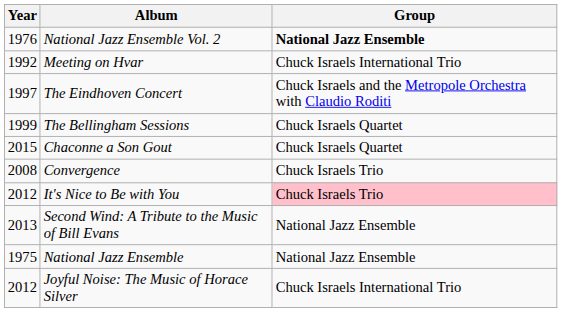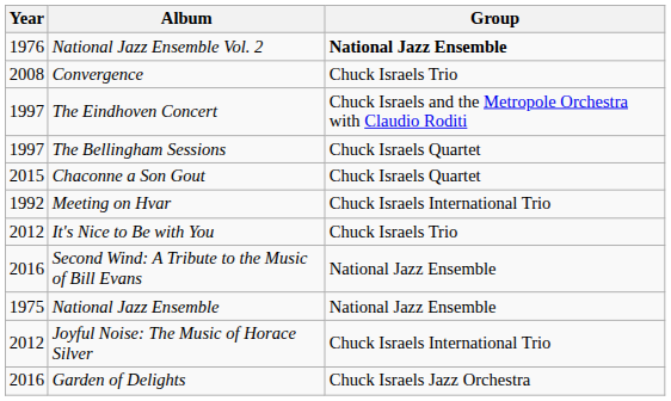 <table class="wikitable sortable">
 <tr>
 <th>Year</th>
 <th>Album</th>
 <th>Group</th>
 </tr>
 <tr>
 <td>1976</td>
 <td><em>National Jazz Ensemble Vol. 2</em></td>
 <td><strong>National Jazz Ensemble</strong></td>
 </tr>
 <tr>
-<td>1992</td>
-<td><em>Meeting on Hvar</em></td>
-<td>Chuck Israels International Trio</td>
+<td>2008</td>
+<td><em>Convergence</em></td>
+<td>Chuck Israels Trio</td>
 </tr>
 <tr>
 <td>1997</td>
 <td><em>The Eindhoven Concert</em></td>
 <td>Chuck Israels and the <a href='#'>Metropole Orchestra</a> with <a href='#'>Claudio Roditi</a></td>
 </tr>
 <tr>
-<td>1999</td>
+<td>1997</td>
 <td><em>The Bellingham Sessions</em></td>
 <td>Chuck Israels Quartet</td>
 </tr>
 <tr>
 <td>2015</td>
 <td><em>Chaconne a Son Gout</em></td>
 <td>Chuck Israels Quartet</td>
 </tr>
 <tr>
-<td>2008</td>
-<td><em>Convergence</em></td>
-<td>Chuck Israels Trio</td>
+<td>1992</td>
+<td><em>Meeting on Hvar</em></td>
+<td>Chuck Israels International Trio</td>
 </tr>
 <tr>
 <td>2012</td>
 <td><em>It's Nice to Be with You</em></td>
-<td style="background: pink;">Chuck Israels Trio</td>
+<td>Chuck Israels Trio</td>
 </tr>
 <tr>
-<td>2013</td>
+<td>2016</td>
 <td><em>Second Wind: A Tribute to the Music of Bill Evans</em></td>
 <td>National Jazz Ensemble</td>
 </tr>
 <tr>
 <td>1975</td>
 <td><em>National Jazz Ensemble</em></td>
 <td>National Jazz Ensemble</td>
 </tr>
 <tr>
 <td>2012</td>
 <td><em>Joyful Noise: The Music of Horace Silver</em></td>
 <td>Chuck Israels International Trio</td>
 </tr>
+<tr>
+<td>2016</td>
+<td><em>Garden of Delights</em></td>
+<td>Chuck Israels Jazz Orchestra</td>
+</tr>
 </table>
